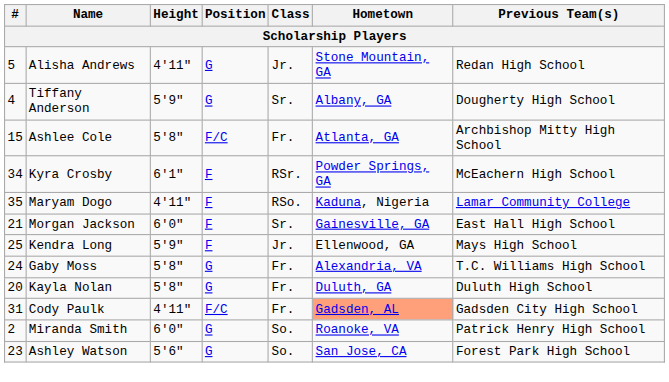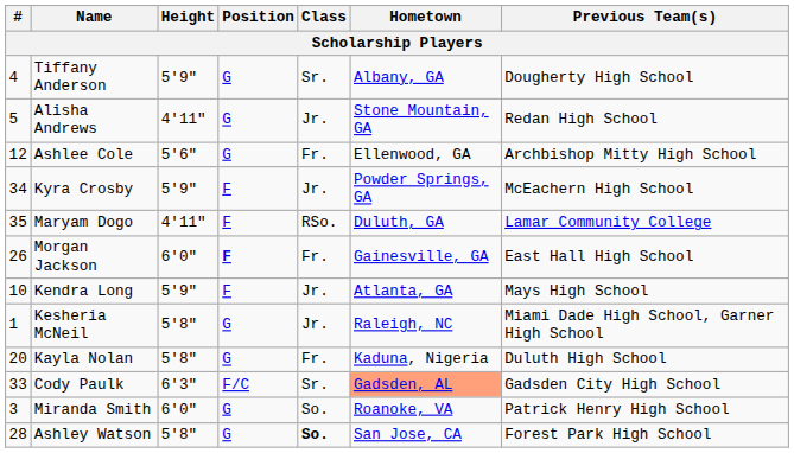 <table class="wikitable" style="font-size: 90%">
 <tr>
 <th>#</th>
 <th>Name</th>
 <th>Height</th>
 <th>Position</th>
 <th>Class</th>
 <th>Hometown</th>
 <th>Previous Team(s)</th>
 </tr>
 <tr>
 <th colspan=7>Scholarship Players</th>
 </tr>
 <tr>
+<td>4</td>
+<td>Tiffany Anderson</td>
+<td>5'9"</td>
+<td><a href='#'>G</a></td>
+<td>Sr.</td>
+<td><a href='#'>Albany, GA</a></td>
+<td>Dougherty High School</td>
+</tr>
+<tr>
 <td>5</td>
 <td>Alisha Andrews</td>
 <td>4'11"</td>
 <td><a href='#'>G</a></td>
 <td>Jr.</td>
 <td><a href='#'>Stone Mountain, GA</a></td>
 <td>Redan High School</td>
 </tr>
 <tr>
-<td>4</td>
-<td>Tiffany Anderson</td>
-<td>5'9"</td>
+<td>12</td>
+<td>Ashlee Cole</td>
+<td>5'6"</td>
 <td><a href='#'>G</a></td>
-<td>Sr.</td>
-<td><a href='#'>Albany, GA</a></td>
-<td>Dougherty High School</td>
-</tr>
-<tr>
-<td>15</td>
-<td>Ashlee Cole</td>
-<td>5'8"</td>
-<td><a href='#'>F/C</a></td>
 <td>Fr.</td>
-<td><a href='#'>Atlanta, GA</a></td>
+<td>Ellenwood, GA</td>
 <td>Archbishop Mitty High School</td>
 </tr>
 <tr>
 <td>34</td>
 <td>Kyra Crosby</td>
-<td>6'1"</td>
+<td>5'9"</td>
 <td><a href='#'>F</a></td>
-<td>RSr.</td>
+<td>Jr.</td>
 <td><a href='#'>Powder Springs, GA</a></td>
 <td>McEachern High School</td>
 </tr>
 <tr>
 <td>35</td>
 <td>Maryam Dogo</td>
 <td>4'11"</td>
 <td><a href='#'>F</a></td>
 <td>RSo.</td>
-<td><a href='#'>Kaduna</a>, Nigeria</td>
+<td><a href='#'>Duluth, GA</a></td>
 <td><a href='#'>Lamar Community College</a></td>
 </tr>
 <tr>
-<td>21</td>
+<td>26</td>
 <td>Morgan Jackson</td>
 <td>6'0"</td>
-<td><a href='#'>F</a></td>
-<td>Sr.</td>
+<td><strong><a href='#'>F</a></strong></td>
+<td>Fr.</td>
 <td><a href='#'>Gainesville, GA</a></td>
 <td>East Hall High School</td>
 </tr>
 <tr>
-<td>25</td>
+<td>10</td>
 <td>Kendra Long</td>
 <td>5'9"</td>
 <td><a href='#'>F</a></td>
 <td>Jr.</td>
-<td>Ellenwood, GA</td>
+<td><a href='#'>Atlanta, GA</a></td>
 <td>Mays High School</td>
 </tr>
 <tr>
-<td>24</td>
-<td>Gaby Moss</td>
+<td>1</td>
+<td>Kesheria McNeil</td>
 <td>5'8"</td>
 <td><a href='#'>G</a></td>
-<td>Fr.</td>
-<td><a href='#'>Alexandria, VA</a></td>
-<td>T.C. Williams High School</td>
+<td>Jr.</td>
+<td><a href='#'>Raleigh, NC</a></td>
+<td>Miami Dade High School, Garner High School</td>
 </tr>
 <tr>
 <td>20</td>
 <td>Kayla Nolan</td>
 <td>5'8"</td>
 <td><a href='#'>G</a></td>
 <td>Fr.</td>
-<td><a href='#'>Duluth, GA</a></td>
+<td><a href='#'>Kaduna</a>, Nigeria</td>
 <td>Duluth High School</td>
 </tr>
 <tr>
-<td>31</td>
+<td>33</td>
 <td>Cody Paulk</td>
-<td>4'11"</td>
+<td>6'3"</td>
 <td><a href='#'>F/C</a></td>
-<td>Fr.</td>
+<td>Sr.</td>
 <td style="background: lightsalmon;"><a href='#'>Gadsden, AL</a></td>
 <td>Gadsden City High School</td>
 </tr>
 <tr>
-<td>2</td>
+<td>3</td>
 <td>Miranda Smith</td>
 <td>6'0"</td>
 <td><a href='#'>G</a></td>
 <td>So.</td>
 <td><a href='#'>Roanoke, VA</a></td>
 <td>Patrick Henry High School</td>
 </tr>
 <tr>
-<td>23</td>
+<td>28</td>
 <td>Ashley Watson</td>
-<td>5'6"</td>
+<td>5'8"</td>
 <td><a href='#'>G</a></td>
-<td>So.</td>
+<td><strong>So.</strong></td>
 <td><a href='#'>San Jose, CA</a></td>
 <td>Forest Park High School</td>
 </tr>
 </table>
